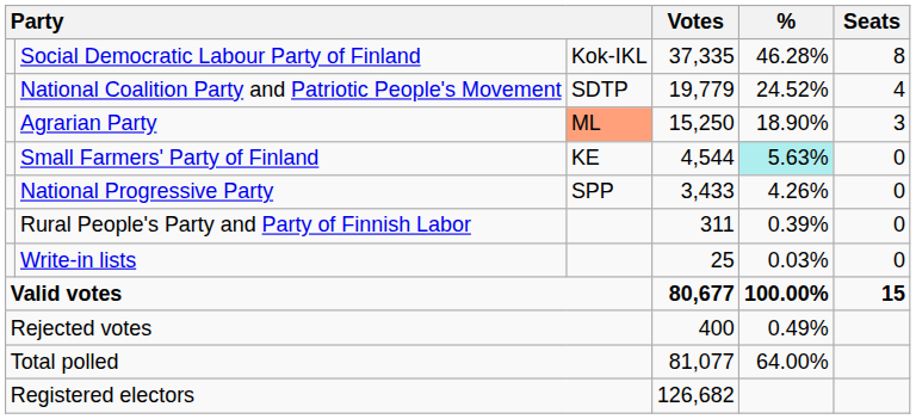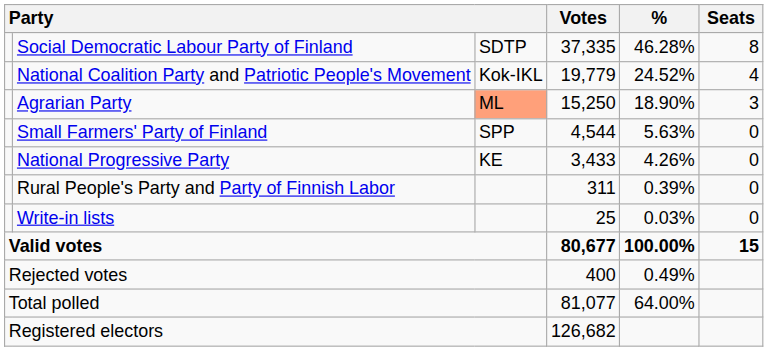 <table class="wikitable" border="1" style="text-align:right;">
 <tr>
 <th style="text-align:left;" colspan=3>Party</th>
 <th align=center width="50">Votes</th>
 <th align=center width="50">%</th>
 <th align=center width="50">Seats</th>
 </tr>
 <tr>
 <td></td>
 <td align=left style="white-space: nowrap;"><a href='#'>Social Democratic Labour Party of Finland</a></td>
-<td align=left>Kok-IKL</td>
+<td align=left>SDTP</td>
 <td>37,335</td>
 <td>46.28%</td>
 <td>8</td>
 </tr>
 <tr>
 <td></td>
 <td align=left><a href='#'>National Coalition Party</a> and <a href='#'>Patriotic People's Movement</a></td>
-<td align=left>SDTP</td>
+<td align=left>Kok-IKL</td>
 <td>19,779</td>
 <td>24.52%</td>
 <td>4</td>
 </tr>
 <tr>
 <td></td>
 <td align=left><a href='#'>Agrarian Party</a></td>
 <td align=left style="background: lightsalmon;">ML</td>
 <td>15,250</td>
 <td>18.90%</td>
 <td>3</td>
 </tr>
 <tr>
 <td></td>
 <td align=left><a href='#'>Small Farmers' Party of Finland</a></td>
-<td align=left>KE</td>
+<td align=left>SPP</td>
 <td>4,544</td>
-<td style="background: paleturquoise;">5.63%</td>
+<td>5.63%</td>
 <td>0</td>
 </tr>
 <tr>
 <td></td>
 <td align=left><a href='#'>National Progressive Party</a></td>
-<td align=left>SPP</td>
+<td align=left>KE</td>
 <td>3,433</td>
 <td>4.26%</td>
 <td>0</td>
 </tr>
 <tr>
 <td></td>
 <td align=left>Rural People's Party and <a href='#'>Party of Finnish Labor</a></td>
 <td align=left></td>
 <td>311</td>
 <td>0.39%</td>
 <td>0</td>
 </tr>
 <tr>
 <td></td>
 <td align=left><a href='#'>Write-in lists</a></td>
 <td align=left></td>
 <td>25</td>
 <td>0.03%</td>
 <td>0</td>
 </tr>
 <tr style="font-weight:bold">
 <td align=left colspan=3>Valid votes</td>
 <td>80,677</td>
 <td>100.00%</td>
 <td>15</td>
 </tr>
 <tr>
 <td align=left colspan=3>Rejected votes</td>
 <td>400</td>
 <td>0.49%</td>
 <td></td>
 </tr>
 <tr>
 <td align=left colspan=3>Total polled</td>
 <td>81,077</td>
 <td>64.00%</td>
 <td></td>
 </tr>
 <tr>
 <td align=left colspan=3>Registered electors</td>
 <td>126,682</td>
 <td></td>
 <td></td>
 </tr>
 </table>
